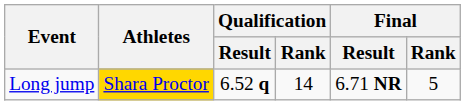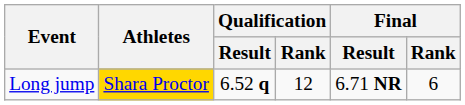 <table class="wikitable" border="1" style="font-size:90%">
 <tr>
 <th rowspan="2">Event</th>
 <th rowspan="2">Athletes</th>
 <th colspan="2">Qualification</th>
 <th colspan="2">Final</th>
 </tr>
 <tr>
 <th>Result</th>
 <th>Rank</th>
 <th>Result</th>
 <th>Rank</th>
 </tr>
 <tr>
 <td><a href='#'>Long jump</a></td>
 <td style="background: gold;"><a href='#'>Shara Proctor</a></td>
 <td align=center>6.52 <strong>q</strong></td>
-<td align=center>14</td>
+<td align=center>12</td>
 <td align=center>6.71 <strong>NR</strong></td>
-<td align=center>5</td>
+<td align=center>6</td>
 </tr>
 </table>
